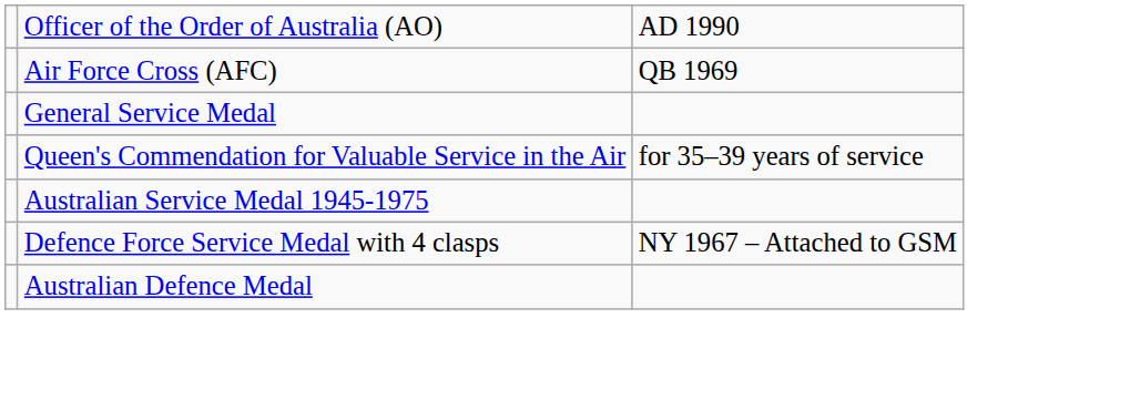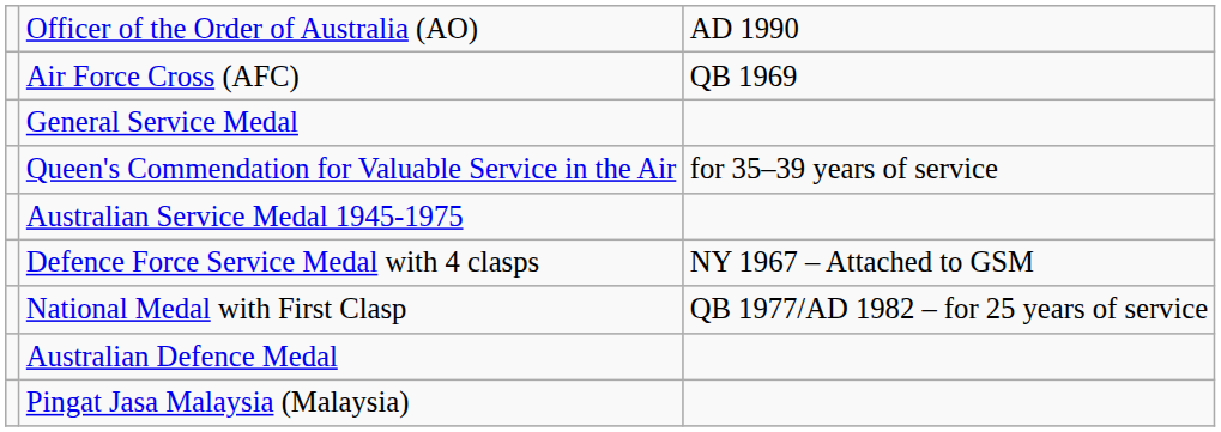 <table class="wikitable">
 <tr>
 <td></td>
 <td><a href='#'>Officer of the Order of Australia</a> (AO)</td>
 <td>AD 1990</td>
 </tr>
 <tr>
 <td></td>
 <td><a href='#'>Air Force Cross</a> (AFC)</td>
 <td>QB 1969</td>
 </tr>
 <tr>
 <td></td>
 <td><a href='#'>General Service Medal</a></td>
 <td></td>
 </tr>
 <tr>
 <td></td>
 <td><a href='#'>Queen's Commendation for Valuable Service in the Air</a></td>
 <td>for 35–39 years of service</td>
 </tr>
 <tr>
 <td></td>
 <td><a href='#'>Australian Service Medal 1945-1975</a></td>
 <td></td>
 </tr>
 <tr>
 <td></td>
 <td><a href='#'>Defence Force Service Medal</a> with 4 clasps</td>
 <td>NY 1967 – Attached to GSM</td>
 </tr>
 <tr>
 <td></td>
+<td><a href='#'>National Medal</a> with First Clasp</td>
+<td>QB 1977/AD 1982 – for 25 years of service</td>
+</tr>
+<tr>
+<td></td>
 <td><a href='#'>Australian Defence Medal</a></td>
 <td></td>
 </tr>
+<tr>
+<td></td>
+<td><a href='#'>Pingat Jasa Malaysia</a> (Malaysia)</td>
+<td></td>
+</tr>
 </table>
